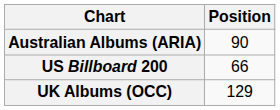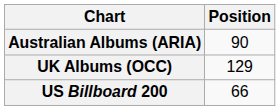 <table class="wikitable sortable plainrowheaders" style="text-align:center;">
 <tr>
 <th>Chart</th>
 <th>Position</th>
 </tr>
 <tr>
 <th scope="row">Australian Albums (ARIA)</th>
 <td>90</td>
 </tr>
 <tr>
+<th scope="row">UK Albums (OCC)</th>
+<td>129</td>
+</tr>
+<tr>
 <th scope="row">US <em>Billboard</em> 200</th>
 <td>66</td>
 </tr>
-<tr>
-<th scope="row">UK Albums (OCC)</th>
-<td>129</td>
-</tr>
 </table>
